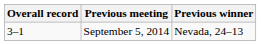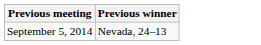 <table class="wikitable">
 <tr>
-<th>Overall record</th>
 <th>Previous meeting</th>
 <th>Previous winner</th>
 </tr>
 <tr>
-<td>3–1</td>
 <td>September 5, 2014</td>
 <td>Nevada, 24–13</td>
 </tr>
 </table>
